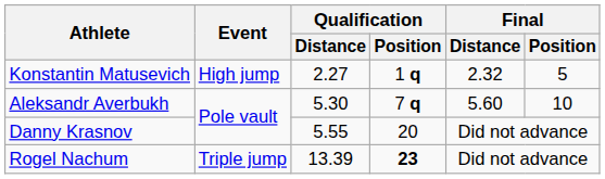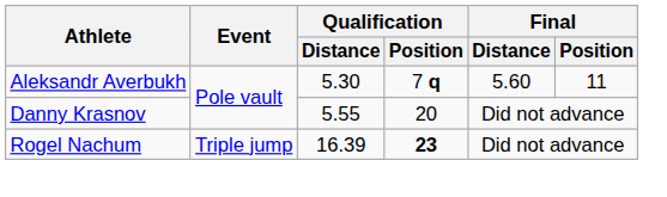 <table class=wikitable style="font-size:90%">
 <tr>
 <th rowspan="2">Athlete</th>
 <th rowspan="2">Event</th>
 <th colspan="2">Qualification</th>
 <th colspan="2">Final</th>
 </tr>
 <tr style="font-size:95%">
 <th>Distance</th>
 <th>Position</th>
 <th>Distance</th>
 <th>Position</th>
 </tr>
 <tr>
-<td align=left><a href='#'>Konstantin Matusevich</a></td>
-<td align=left><a href='#'>High jump</a></td>
-<td align=center>2.27</td>
-<td align=center>1 <strong>q</strong></td>
-<td align=center>2.32</td>
-<td align=center>5</td>
-</tr>
-<tr>
 <td align=left><a href='#'>Aleksandr Averbukh</a></td>
 <td align=left rowspan=2><a href='#'>Pole vault</a></td>
 <td align=center>5.30</td>
 <td align=center>7 <strong>q</strong></td>
 <td align=center>5.60</td>
-<td align=center>10</td>
+<td align=center>11</td>
 </tr>
 <tr>
 <td align=left><a href='#'>Danny Krasnov</a></td>
 <td align=center>5.55</td>
 <td align=center>20</td>
 <td align=center colspan=2>Did not advance</td>
 </tr>
 <tr>
 <td align=left><a href='#'>Rogel Nachum</a></td>
 <td align=left><a href='#'>Triple jump</a></td>
-<td align=center>13.39</td>
+<td align=center>16.39</td>
 <td align=center><strong>23</strong></td>
 <td align=center colspan=2>Did not advance</td>
 </tr>
 </table>
